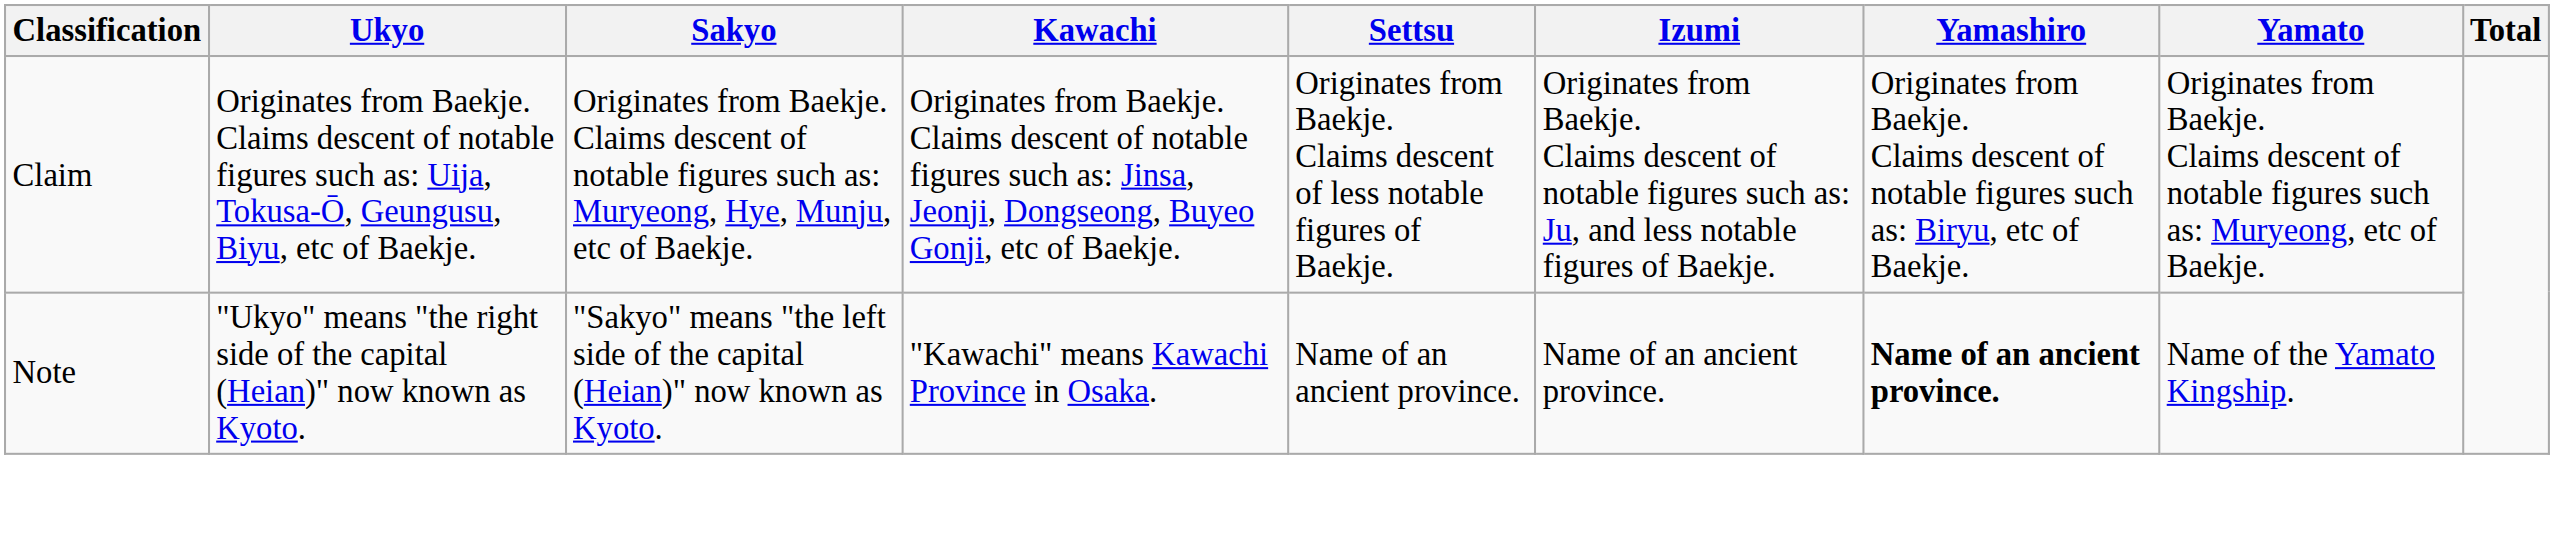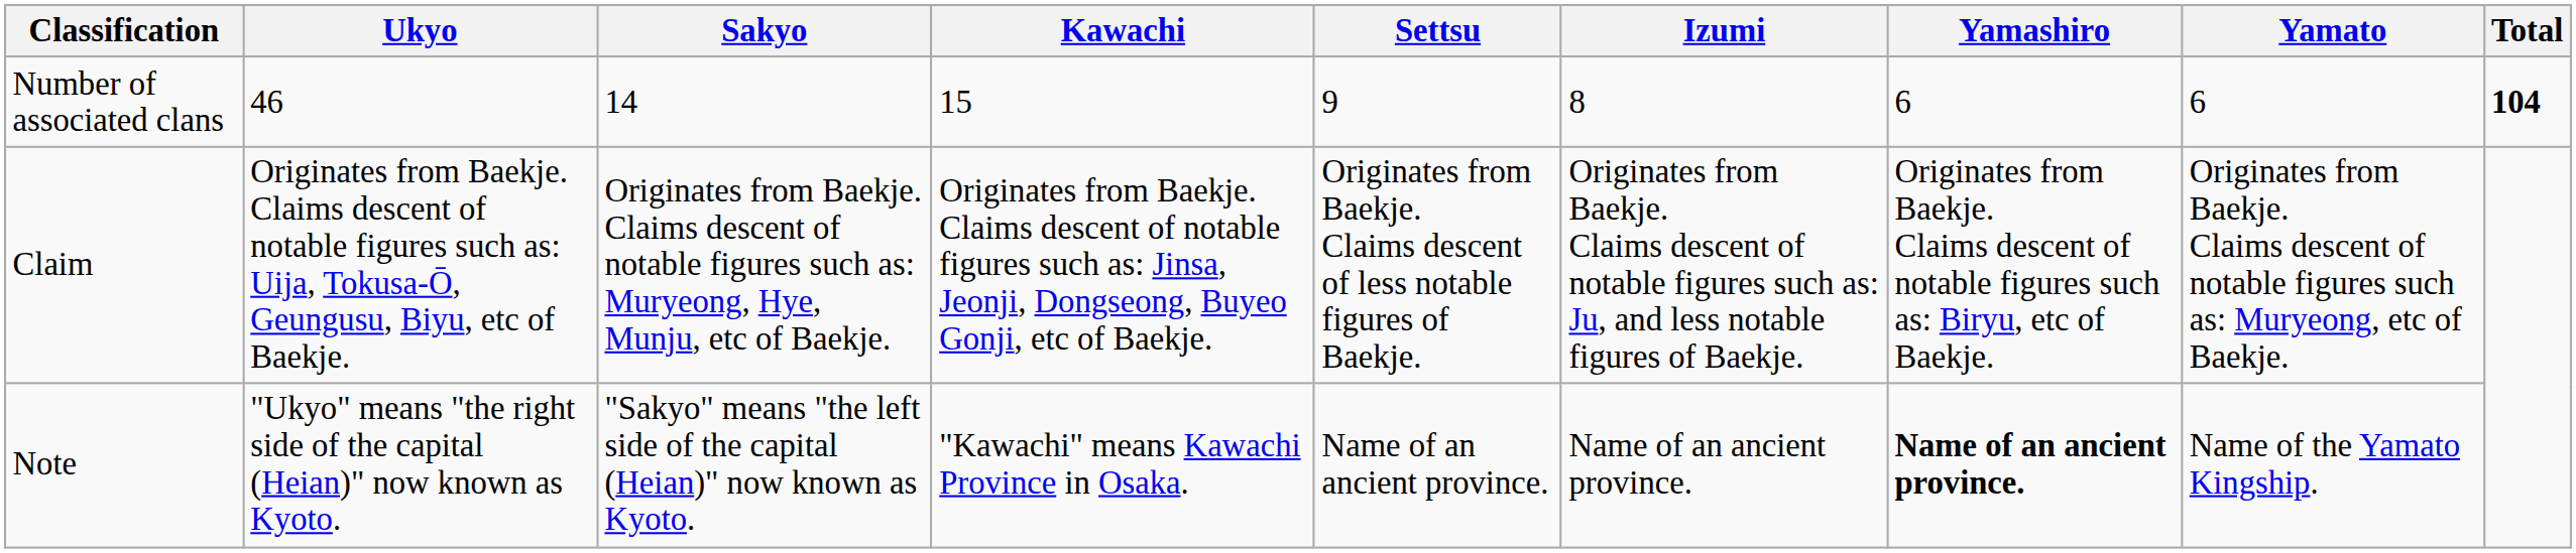 <table class="wikitable">
 <tr>
 <th>Classification</th>
 <th><a href='#'>Ukyo</a></th>
 <th><a href='#'>Sakyo</a></th>
 <th><a href='#'>Kawachi</a></th>
 <th><a href='#'>Settsu</a></th>
 <th><a href='#'>Izumi</a></th>
 <th><a href='#'>Yamashiro</a></th>
 <th><a href='#'>Yamato</a></th>
 <th>Total</th>
+</tr>
+<tr>
+<td>Number of associated clans</td>
+<td>46</td>
+<td>14</td>
+<td>15</td>
+<td>9</td>
+<td>8</td>
+<td>6</td>
+<td>6</td>
+<td><strong>104</strong></td>
 </tr>
 <tr>
 <td>Claim</td>
 <td>Originates from Baekje.<br>Claims descent of notable figures such as: <a href='#'>Uija</a>, <a href='#'>Tokusa-Ō</a>, <a href='#'>Geungusu</a>, <a href='#'>Biyu</a>, etc of Baekje.</td>
 <td>Originates from Baekje.<br>Claims descent of notable figures such as: <a href='#'>Muryeong</a>, <a href='#'>Hye</a>, <a href='#'>Munju</a>, etc of Baekje.</td>
 <td>Originates from Baekje.<br>Claims descent of notable figures such as: <a href='#'>Jinsa</a>, <a href='#'>Jeonji</a>, <a href='#'>Dongseong</a>, <a href='#'>Buyeo Gonji</a>, etc of Baekje.</td>
 <td>Originates from Baekje.<br>Claims descent of less notable figures of Baekje.</td>
 <td>Originates from Baekje.<br>Claims descent of notable figures such as: <a href='#'>Ju</a>, and less notable figures of Baekje.</td>
 <td>Originates from Baekje.<br>Claims descent of notable figures such as: <a href='#'>Biryu</a>, etc of Baekje.</td>
 <td>Originates from Baekje.<br>Claims descent of notable figures such as: <a href='#'>Muryeong</a>, etc of Baekje.</td>
 <td rowspan="2"></td>
 </tr>
 <tr>
 <td>Note</td>
 <td>"Ukyo" means "the right side of the capital (<a href='#'>Heian</a>)" now known as <a href='#'>Kyoto</a>.</td>
 <td>"Sakyo" means "the left side of the capital (<a href='#'>Heian</a>)" now known as <a href='#'>Kyoto</a>.</td>
 <td>"Kawachi" means <a href='#'>Kawachi Province</a> in <a href='#'>Osaka</a>.</td>
 <td>Name of an ancient province.</td>
 <td>Name of an ancient province.</td>
 <td><strong>Name of an ancient province.</strong></td>
 <td>Name of the <a href='#'>Yamato Kingship</a>.</td>
 </tr>
 </table>
